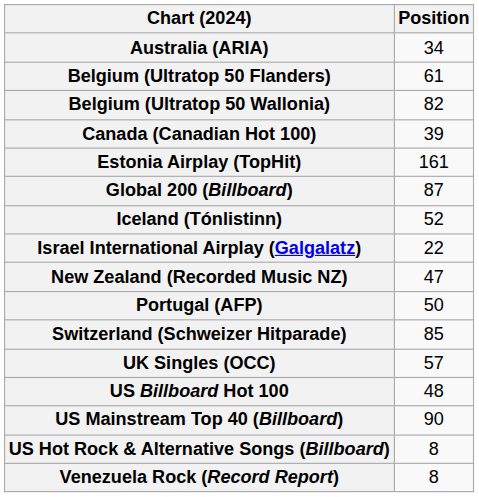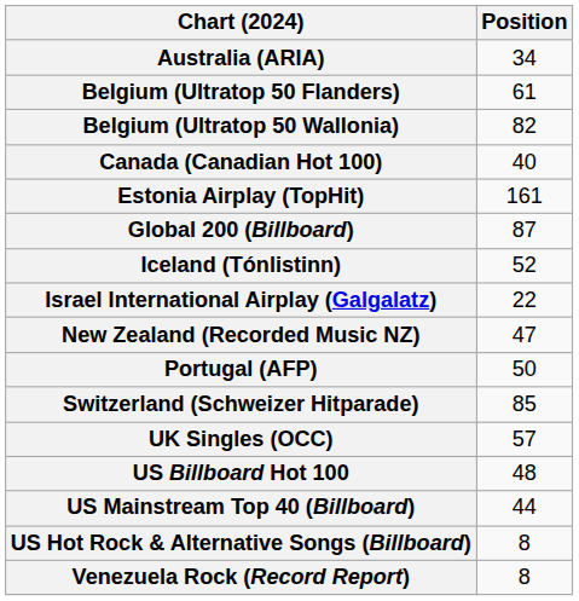 <table class="wikitable sortable plainrowheaders" style="text-align:center">
 <tr>
 <th scope="col">Chart (2024)</th>
 <th scope="col">Position</th>
 </tr>
 <tr>
 <th scope="row">Australia (ARIA)</th>
 <td>34</td>
 </tr>
 <tr>
 <th scope="row">Belgium (Ultratop 50 Flanders)</th>
 <td>61</td>
 </tr>
 <tr>
 <th scope="row">Belgium (Ultratop 50 Wallonia)</th>
 <td>82</td>
 </tr>
 <tr>
 <th scope="row">Canada (Canadian Hot 100)</th>
-<td>39</td>
+<td>40</td>
 </tr>
 <tr>
 <th scope="row">Estonia Airplay (TopHit)</th>
 <td>161</td>
 </tr>
 <tr>
 <th scope="row">Global 200 (<em>Billboard</em>)</th>
 <td>87</td>
 </tr>
 <tr>
 <th scope="row">Iceland (Tónlistinn)</th>
 <td>52</td>
 </tr>
 <tr>
 <th scope="row">Israel International Airplay (<a href='#'>Galgalatz</a>)</th>
 <td>22</td>
 </tr>
 <tr>
 <th scope="row">New Zealand (Recorded Music NZ)</th>
 <td>47</td>
 </tr>
 <tr>
 <th scope="row">Portugal (AFP)</th>
 <td>50</td>
 </tr>
 <tr>
 <th scope="row">Switzerland (Schweizer Hitparade)</th>
 <td>85</td>
 </tr>
 <tr>
 <th scope="row">UK Singles (OCC)</th>
 <td>57</td>
 </tr>
 <tr>
 <th scope="row">US <em>Billboard</em> Hot 100</th>
 <td>48</td>
 </tr>
 <tr>
 <th scope="row">US Mainstream Top 40 (<em>Billboard</em>)</th>
-<td>90</td>
+<td>44</td>
 </tr>
 <tr>
 <th scope="row">US Hot Rock & Alternative Songs (<em>Billboard</em>)</th>
 <td>8</td>
 </tr>
 <tr>
 <th scope="row">Venezuela Rock (<em>Record Report</em>)</th>
 <td>8</td>
 </tr>
 </table>
